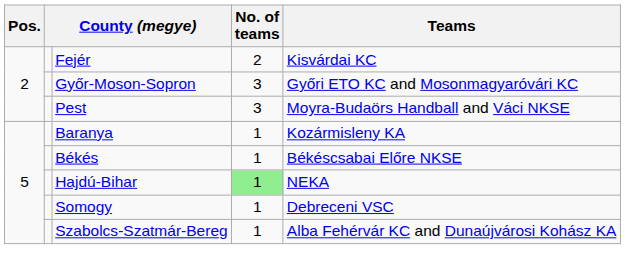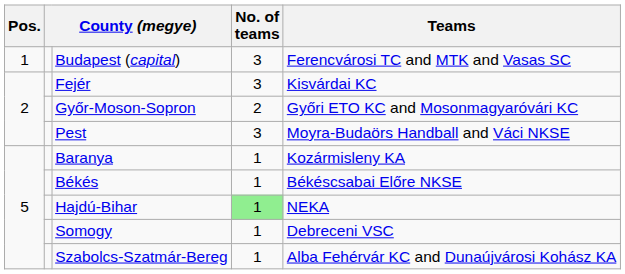 <table class="wikitable" style="float:left;margin-right:2em;">
 <tr>
 <th>Pos.</th>
 <th colspan=2><a href='#'>County</a> <em>(megye)</em></th>
 <th width=30>No. of teams</th>
 <th>Teams</th>
 </tr>
 <tr>
+<td rowspan="1" align="center">1</td>
+<td align=center></td>
+<td><a href='#'>Budapest</a> (<em><a href='#'>capital</a></em>)</td>
+<td align="center">3</td>
+<td><a href='#'>Ferencvárosi TC</a> and <a href='#'>MTK</a> and <a href='#'>Vasas SC</a></td>
+</tr>
+<tr>
 <td rowspan="3" align="center">2</td>
 <td align=center></td>
 <td><a href='#'>Fejér</a></td>
-<td align="center">2</td>
+<td align="center">3</td>
 <td><a href='#'>Kisvárdai KC</a></td>
 </tr>
 <tr>
 <td align=center></td>
 <td><a href='#'>Győr-Moson-Sopron</a></td>
-<td align="center">3</td>
+<td align="center">2</td>
 <td><a href='#'>Győri ETO KC</a> and <a href='#'>Mosonmagyaróvári KC</a></td>
 </tr>
 <tr>
 <td align=center></td>
 <td><a href='#'>Pest</a></td>
 <td align="center">3</td>
 <td><a href='#'>Moyra-Budaörs Handball</a> and <a href='#'>Váci NKSE</a></td>
 </tr>
 <tr>
 <td rowspan="5" align="center">5</td>
 <td align=center></td>
 <td><a href='#'>Baranya</a></td>
 <td align="center">1</td>
 <td><a href='#'>Kozármisleny KA</a></td>
 </tr>
 <tr>
 <td align=center></td>
 <td><a href='#'>Békés</a></td>
 <td align="center">1</td>
 <td><a href='#'>Békéscsabai Előre NKSE</a></td>
 </tr>
 <tr>
 <td align=center></td>
 <td><a href='#'>Hajdú-Bihar</a></td>
 <td align="center" style="background: lightgreen;">1</td>
 <td><a href='#'>NEKA</a></td>
 </tr>
 <tr>
 <td align=center></td>
 <td><a href='#'>Somogy</a></td>
 <td align="center">1</td>
 <td><a href='#'>Debreceni VSC</a></td>
 </tr>
 <tr>
 <td align=center></td>
 <td><a href='#'>Szabolcs-Szatmár-Bereg</a></td>
 <td align="center">1</td>
 <td><a href='#'>Alba Fehérvár KC</a> and <a href='#'>Dunaújvárosi Kohász KA</a></td>
 </tr>
 </table>
